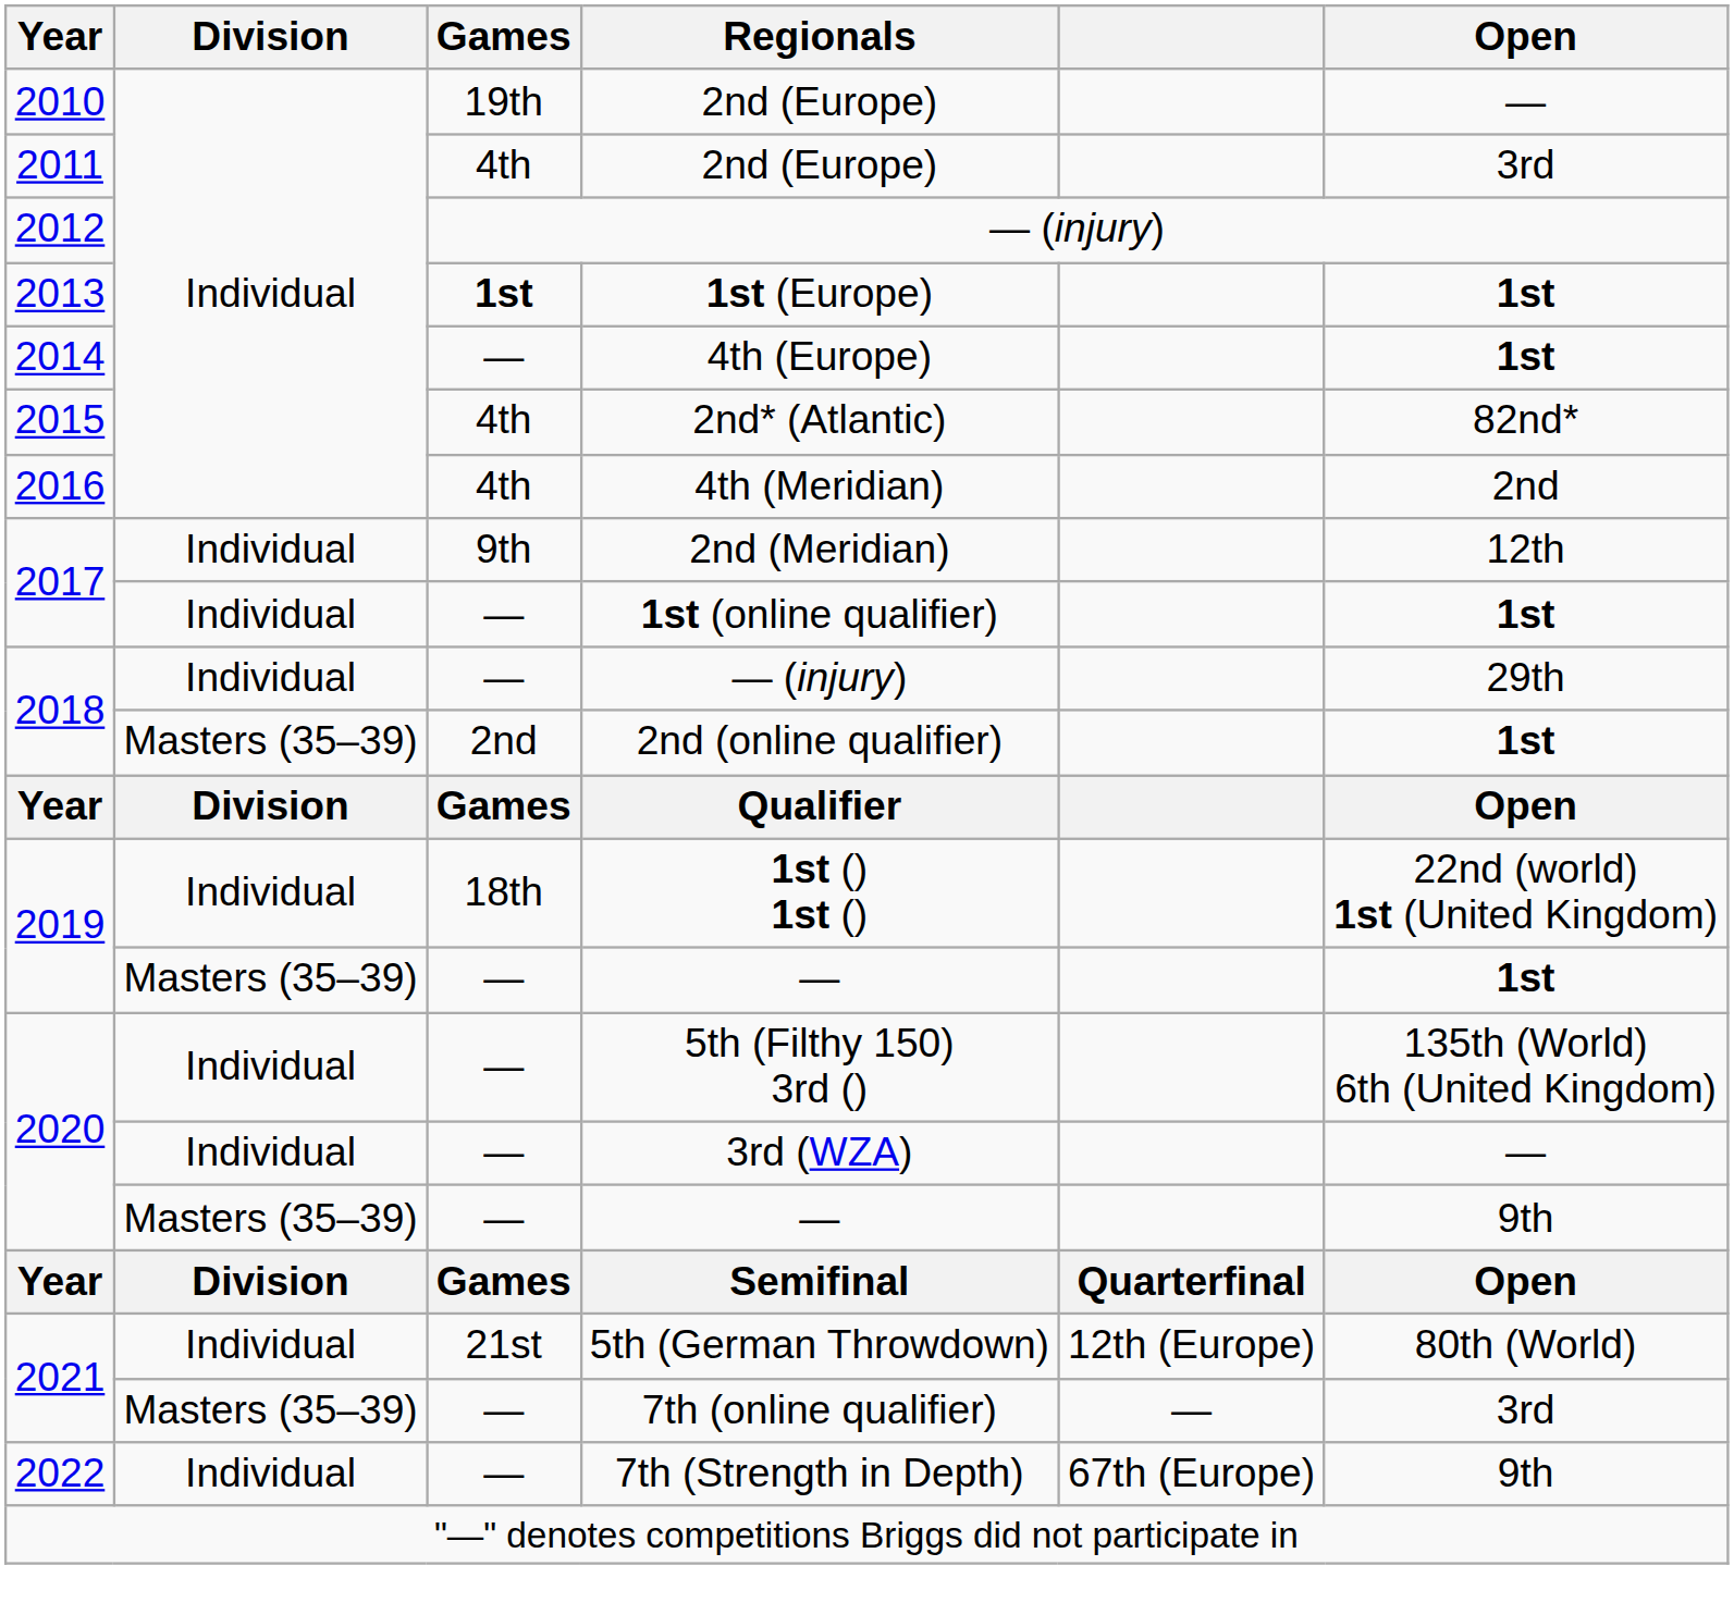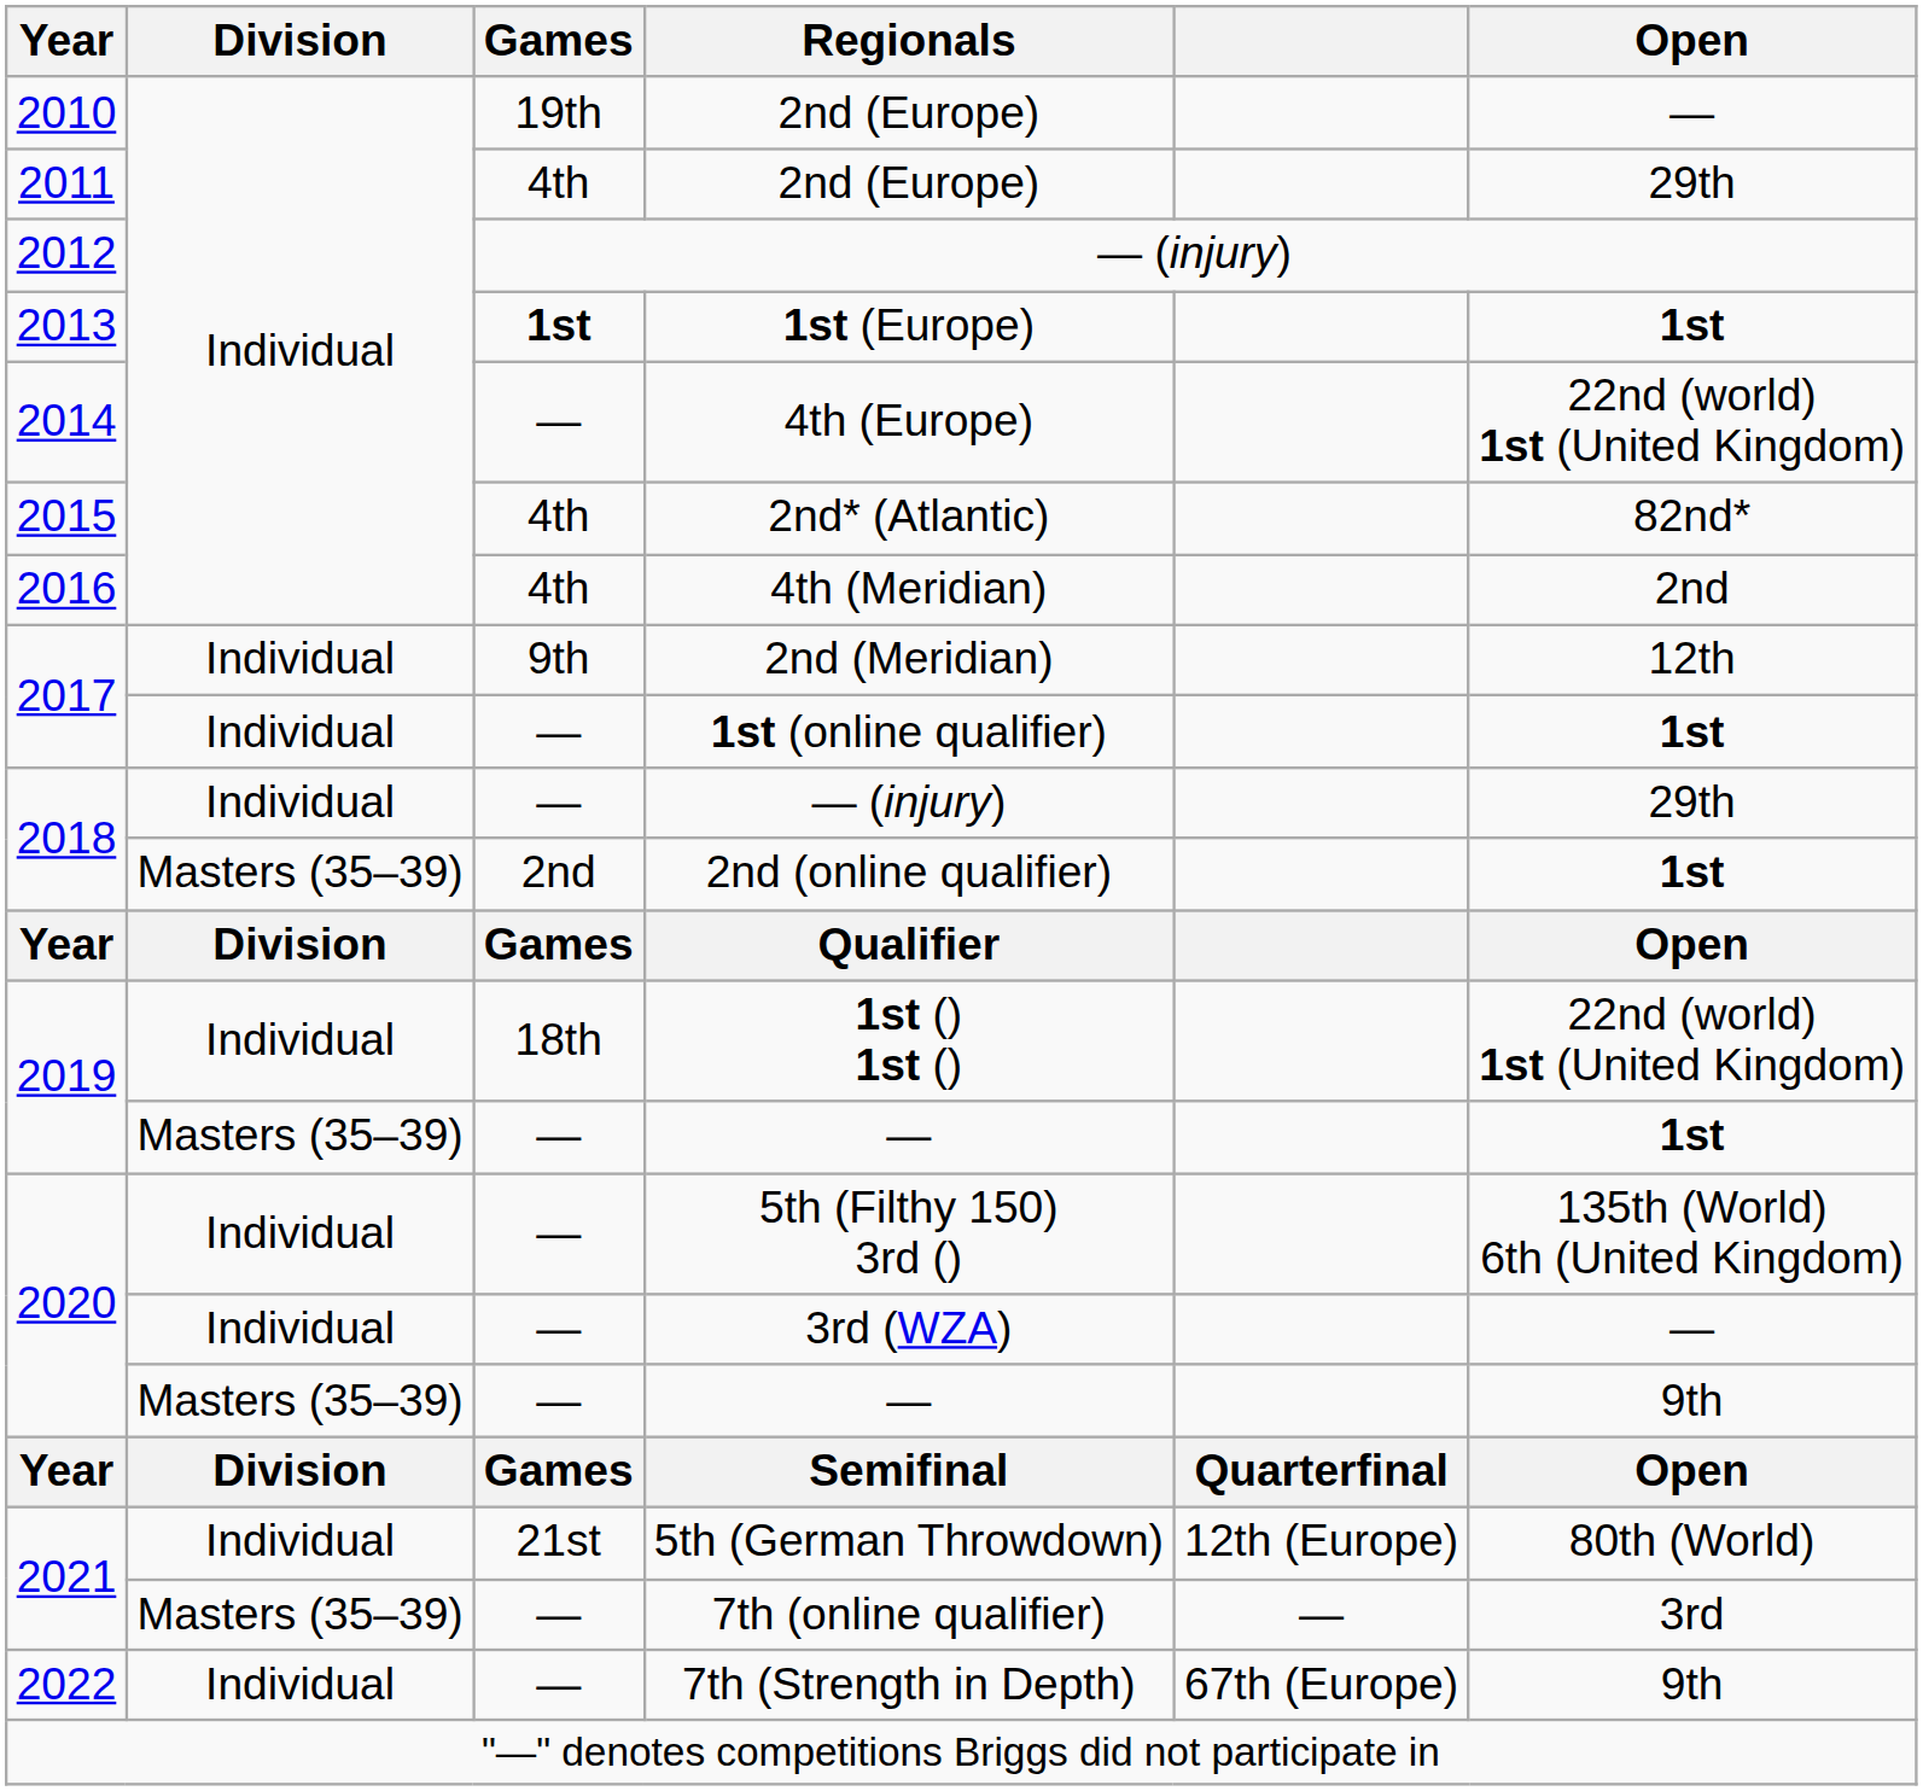 <table class="wikitable" style="text-align:center">
 <tr>
 <th>Year</th>
 <th>Division</th>
 <th>Games</th>
 <th>Regionals</th>
 <th></th>
 <th>Open</th>
 </tr>
 <tr>
 <td><a href='#'>2010</a></td>
 <td rowspan="7">Individual</td>
 <td>19th</td>
 <td>2nd (Europe)</td>
 <td></td>
 <td>—</td>
 </tr>
 <tr>
 <td><a href='#'>2011</a></td>
 <td>4th</td>
 <td>2nd (Europe)</td>
 <td></td>
-<td>3rd</td>
+<td>29th</td>
 </tr>
 <tr>
 <td><a href='#'>2012</a></td>
 <td colspan=4>— (<em>injury</em>)</td>
 </tr>
 <tr>
 <td><a href='#'>2013</a></td>
 <td><strong>1st</strong></td>
 <td><strong>1st</strong> (Europe)</td>
 <td></td>
 <td><strong>1st</strong></td>
 </tr>
 <tr>
 <td><a href='#'>2014</a></td>
 <td>—</td>
 <td>4th (Europe)</td>
 <td></td>
-<td><strong>1st</strong></td>
+<td>22nd (world)<br><strong>1st</strong> (United Kingdom)</td>
 </tr>
 <tr>
 <td><a href='#'>2015</a></td>
 <td>4th</td>
 <td>2nd* (Atlantic)</td>
 <td></td>
 <td>82nd*</td>
 </tr>
 <tr>
 <td><a href='#'>2016</a></td>
 <td>4th</td>
 <td>4th (Meridian)</td>
 <td></td>
 <td>2nd</td>
 </tr>
 <tr>
 <td rowspan="2"><a href='#'>2017</a></td>
 <td>Individual</td>
 <td>9th</td>
 <td>2nd (Meridian)</td>
 <td></td>
 <td>12th</td>
 </tr>
 <tr>
 <td>Individual</td>
 <td>—</td>
 <td><strong>1st</strong> (online qualifier)</td>
 <td></td>
 <td><strong>1st</strong></td>
 </tr>
 <tr>
 <td rowspan="2"><a href='#'>2018</a></td>
 <td>Individual</td>
 <td>—</td>
 <td>— (<em>injury</em>)</td>
 <td></td>
 <td>29th</td>
 </tr>
 <tr>
 <td>Masters (35–39)</td>
 <td>2nd</td>
 <td>2nd (online qualifier)</td>
 <td></td>
 <td><strong>1st</strong></td>
 </tr>
 <tr>
 <th>Year</th>
 <th>Division</th>
 <th>Games</th>
 <th>Qualifier</th>
 <th></th>
 <th>Open</th>
 </tr>
 <tr>
 <td rowspan="2"><a href='#'>2019</a></td>
 <td>Individual</td>
 <td>18th</td>
 <td><strong>1st</strong> ()<br><strong>1st</strong> ()</td>
 <td></td>
 <td>22nd (world)<br><strong>1st</strong> (United Kingdom)</td>
 </tr>
 <tr>
 <td>Masters (35–39)</td>
 <td>—</td>
 <td>—</td>
 <td></td>
 <td><strong>1st</strong></td>
 </tr>
 <tr>
 <td rowspan="3"><a href='#'>2020</a></td>
 <td>Individual</td>
 <td>—</td>
 <td>5th (Filthy 150)<br>3rd ()</td>
 <td></td>
 <td>135th (World)<br>6th (United Kingdom)</td>
 </tr>
 <tr>
 <td>Individual</td>
 <td>—</td>
 <td>3rd (<a href='#'>WZA</a>)</td>
 <td></td>
 <td>—</td>
 </tr>
 <tr>
 <td>Masters (35–39)</td>
 <td>—</td>
 <td>—</td>
 <td></td>
 <td>9th</td>
 </tr>
 <tr>
 <th>Year</th>
 <th>Division</th>
 <th>Games</th>
 <th>Semifinal</th>
 <th>Quarterfinal</th>
 <th>Open</th>
 </tr>
 <tr>
 <td rowspan="2"><a href='#'>2021</a></td>
 <td>Individual</td>
 <td>21st</td>
 <td>5th (German Throwdown)</td>
 <td>12th (Europe)</td>
 <td>80th (World)</td>
 </tr>
 <tr>
 <td>Masters (35–39)</td>
 <td>—</td>
 <td>7th (online qualifier)</td>
 <td>—</td>
 <td>3rd</td>
 </tr>
 <tr>
 <td><a href='#'>2022</a></td>
 <td>Individual</td>
 <td>—</td>
 <td>7th (Strength in Depth)</td>
 <td>67th (Europe)</td>
 <td>9th</td>
 </tr>
 <tr>
 <td colspan="6" style="font-size:90%;">"—" denotes competitions Briggs did not participate in</td>
 </tr>
 </table>
